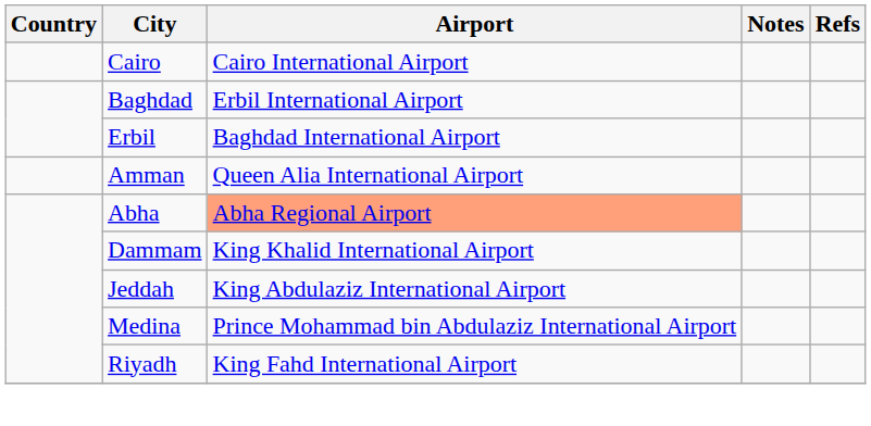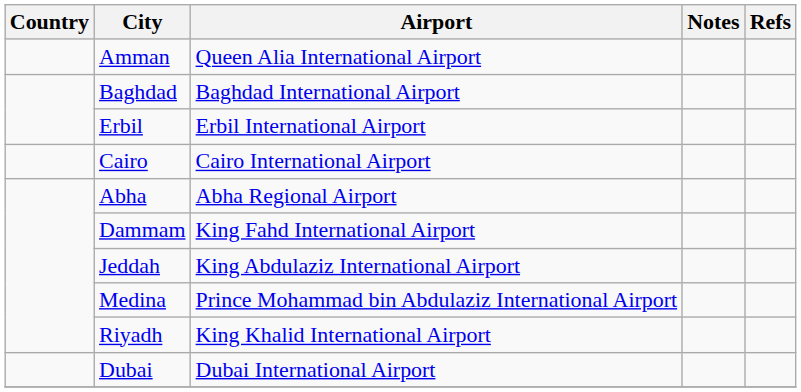 <table class="sortable wikitable" style="margin:1em auto;">
 <tr>
 <th>Country</th>
 <th>City</th>
 <th>Airport</th>
 <th>Notes</th>
 <th>Refs</th>
 </tr>
 <tr>
 <td></td>
+<td><a href='#'>Amman</a></td>
+<td><a href='#'>Queen Alia International Airport</a></td>
+<td align=center></td>
+<td align=center></td>
+</tr>
+<tr>
+<td rowspan="2"></td>
+<td><a href='#'>Baghdad</a></td>
+<td><a href='#'>Baghdad International Airport</a></td>
+<td align=center></td>
+<td align=center></td>
+</tr>
+<tr>
+<td><a href='#'>Erbil</a></td>
+<td><a href='#'>Erbil International Airport</a></td>
+<td align=center></td>
+<td align=center></td>
+</tr>
+<tr>
+<td></td>
 <td><a href='#'>Cairo</a></td>
 <td><a href='#'>Cairo International Airport</a></td>
 <td align=center></td>
 <td align=center></td>
 </tr>
 <tr>
-<td rowspan="2"></td>
-<td><a href='#'>Baghdad</a></td>
-<td><a href='#'>Erbil International Airport</a></td>
-<td align=center></td>
-<td align=center></td>
-</tr>
-<tr>
-<td><a href='#'>Erbil</a></td>
-<td><a href='#'>Baghdad International Airport</a></td>
-<td align=center></td>
-<td align=center></td>
-</tr>
-<tr>
-<td></td>
-<td><a href='#'>Amman</a></td>
-<td><a href='#'>Queen Alia International Airport</a></td>
-<td align=center></td>
-<td align=center></td>
-</tr>
-<tr>
 <td rowspan="5"></td>
 <td><a href='#'>Abha</a></td>
-<td style="background: lightsalmon;"><a href='#'>Abha Regional Airport</a></td>
+<td><a href='#'>Abha Regional Airport</a></td>
 <td align=center></td>
 <td align=center></td>
 </tr>
 <tr>
 <td><a href='#'>Dammam</a></td>
-<td><a href='#'>King Khalid International Airport</a></td>
+<td><a href='#'>King Fahd International Airport</a></td>
 <td></td>
 <td align=center></td>
 </tr>
 <tr>
 <td><a href='#'>Jeddah</a></td>
 <td><a href='#'>King Abdulaziz International Airport</a></td>
 <td align=center></td>
 <td align=center></td>
 </tr>
 <tr>
 <td><a href='#'>Medina</a></td>
 <td><a href='#'>Prince Mohammad bin Abdulaziz International Airport</a></td>
 <td align=center></td>
 <td align=center></td>
 </tr>
 <tr>
 <td><a href='#'>Riyadh</a></td>
-<td><a href='#'>King Fahd International Airport</a></td>
+<td><a href='#'>King Khalid International Airport</a></td>
+<td align=center></td>
+<td align=center></td>
+</tr>
+<tr>
+<td></td>
+<td><a href='#'>Dubai</a></td>
+<td><a href='#'>Dubai International Airport</a></td>
 <td align=center></td>
 <td align=center></td>
 </tr>
 <tr>
 </tr>
 </table>
